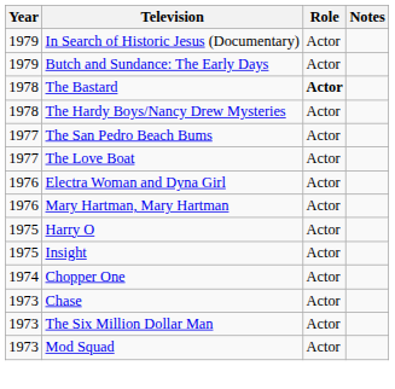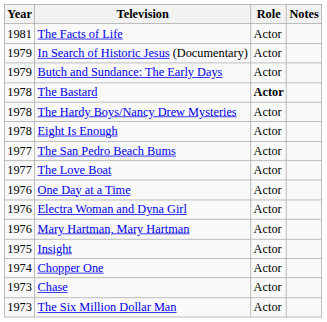 <table class="wikitable">
 <tr>
 <th>Year</th>
 <th>Television</th>
 <th>Role</th>
 <th>Notes</th>
+</tr>
+<tr>
+<td>1981</td>
+<td><a href='#'>The Facts of Life</a></td>
+<td>Actor</td>
+<td></td>
 </tr>
 <tr>
 <td>1979</td>
 <td><a href='#'>In Search of Historic Jesus</a> (Documentary)</td>
 <td>Actor</td>
 <td></td>
 </tr>
 <tr>
 <td>1979</td>
 <td><a href='#'>Butch and Sundance: The Early Days</a></td>
 <td>Actor</td>
 <td></td>
 </tr>
 <tr>
 <td>1978</td>
 <td><a href='#'>The Bastard</a></td>
 <td><strong>Actor</strong></td>
 <td></td>
 </tr>
 <tr>
 <td>1978</td>
 <td><a href='#'>The Hardy Boys/Nancy Drew Mysteries</a></td>
 <td>Actor</td>
 <td></td>
 </tr>
 <tr>
+<td>1978</td>
+<td><a href='#'>Eight Is Enough</a></td>
+<td>Actor</td>
+<td></td>
+</tr>
+<tr>
 <td>1977</td>
 <td><a href='#'>The San Pedro Beach Bums</a></td>
 <td>Actor</td>
 <td></td>
 </tr>
 <tr>
 <td>1977</td>
 <td><a href='#'>The Love Boat</a></td>
 <td>Actor</td>
 <td></td>
 </tr>
 <tr>
 <td>1976</td>
+<td><a href='#'>One Day at a Time</a></td>
+<td>Actor</td>
+<td></td>
+</tr>
+<tr>
+<td>1976</td>
 <td><a href='#'>Electra Woman and Dyna Girl</a></td>
 <td>Actor</td>
 <td></td>
 </tr>
 <tr>
 <td>1976</td>
 <td><a href='#'>Mary Hartman, Mary Hartman</a></td>
-<td>Actor</td>
-<td></td>
-</tr>
-<tr>
-<td>1975</td>
-<td><a href='#'>Harry O</a></td>
 <td>Actor</td>
 <td></td>
 </tr>
 <tr>
 <td>1975</td>
 <td><a href='#'>Insight</a></td>
 <td>Actor</td>
 <td></td>
 </tr>
 <tr>
 <td>1974</td>
 <td><a href='#'>Chopper One</a></td>
 <td>Actor</td>
 <td></td>
 </tr>
 <tr>
 <td>1973</td>
 <td><a href='#'>Chase</a></td>
 <td>Actor</td>
 <td></td>
 </tr>
 <tr>
 <td>1973</td>
 <td><a href='#'>The Six Million Dollar Man</a></td>
 <td>Actor</td>
 <td></td>
 </tr>
-<tr>
-<td>1973</td>
-<td><a href='#'>Mod Squad</a></td>
-<td>Actor</td>
-<td></td>
-</tr>
 </table>
